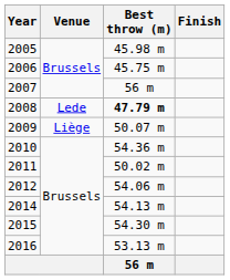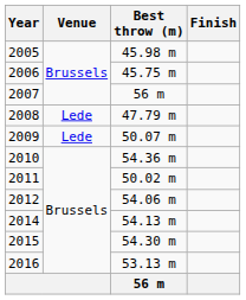 <table class="wikitable" width="auto" style="text-align: center">
 <tr>
 <th>Year</th>
 <th>Venue</th>
 <th>Best <br> throw (m)</th>
 <th>Finish</th>
 </tr>
 <tr>
 <td>2005</td>
 <td rowspan="3"><a href='#'>Brussels</a></td>
 <td>45.98 m</td>
 <td></td>
 </tr>
 <tr>
 <td>2006</td>
 <td>45.75 m</td>
 <td></td>
 </tr>
 <tr>
 <td>2007</td>
 <td>56 m</td>
 <td></td>
 </tr>
 <tr>
 <td>2008</td>
 <td><a href='#'>Lede</a></td>
-<td><strong>47.79 m</strong></td>
+<td>47.79 m</td>
 <td></td>
 </tr>
 <tr>
 <td>2009</td>
-<td><a href='#'>Liège</a></td>
+<td><a href='#'>Lede</a></td>
 <td>50.07 m</td>
 <td></td>
 </tr>
 <tr>
 <td>2010</td>
 <td rowspan="6">Brussels</td>
 <td>54.36 m</td>
 <td></td>
 </tr>
 <tr>
 <td>2011</td>
 <td>50.02 m</td>
 <td></td>
 </tr>
 <tr>
 <td>2012</td>
 <td>54.06 m</td>
 <td></td>
 </tr>
 <tr>
 <td>2014</td>
 <td>54.13 m</td>
 <td></td>
 </tr>
 <tr>
 <td>2015</td>
 <td>54.30 m</td>
 <td></td>
 </tr>
 <tr>
 <td>2016</td>
 <td>53.13 m</td>
 <td></td>
 </tr>
 <tr>
 <th colspan="2"></th>
 <th>56 m</th>
 <th></th>
 </tr>
 </table>
